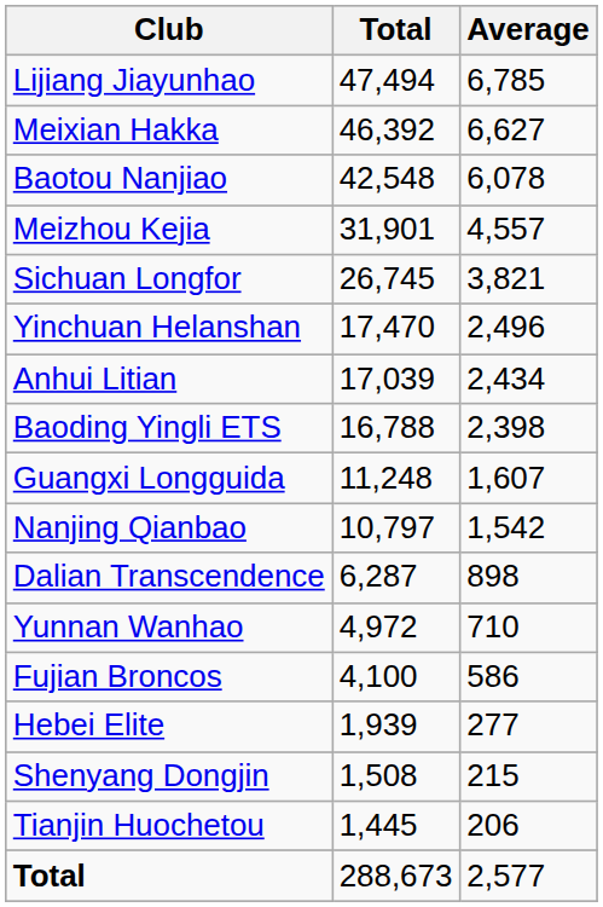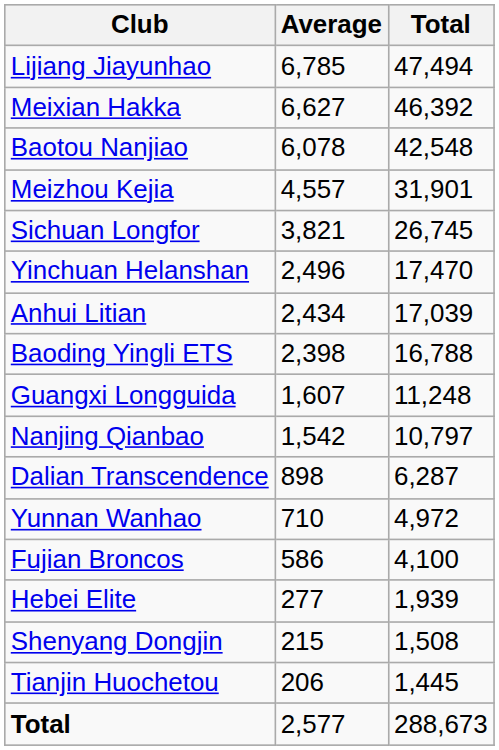 <table class="wikitable">
 <tr>
 <th>Club</th>
+<th>Average</th>
 <th>Total</th>
-<th>Average</th>
 </tr>
 <tr>
 <td><a href='#'>Lijiang Jiayunhao</a></td>
+<td>6,785</td>
 <td>47,494</td>
-<td>6,785</td>
 </tr>
 <tr>
 <td><a href='#'>Meixian Hakka</a></td>
+<td>6,627</td>
 <td>46,392</td>
-<td>6,627</td>
 </tr>
 <tr>
 <td><a href='#'>Baotou Nanjiao</a></td>
+<td>6,078</td>
 <td>42,548</td>
-<td>6,078</td>
 </tr>
 <tr>
 <td><a href='#'>Meizhou Kejia</a></td>
+<td>4,557</td>
 <td>31,901</td>
-<td>4,557</td>
 </tr>
 <tr>
 <td><a href='#'>Sichuan Longfor</a></td>
+<td>3,821</td>
 <td>26,745</td>
-<td>3,821</td>
 </tr>
 <tr>
 <td><a href='#'>Yinchuan Helanshan</a></td>
+<td>2,496</td>
 <td>17,470</td>
-<td>2,496</td>
 </tr>
 <tr>
 <td><a href='#'>Anhui Litian</a></td>
+<td>2,434</td>
 <td>17,039</td>
-<td>2,434</td>
 </tr>
 <tr>
 <td><a href='#'>Baoding Yingli ETS</a></td>
+<td>2,398</td>
 <td>16,788</td>
-<td>2,398</td>
 </tr>
 <tr>
 <td><a href='#'>Guangxi Longguida</a></td>
+<td>1,607</td>
 <td>11,248</td>
-<td>1,607</td>
 </tr>
 <tr>
 <td><a href='#'>Nanjing Qianbao</a></td>
+<td>1,542</td>
 <td>10,797</td>
-<td>1,542</td>
 </tr>
 <tr>
 <td><a href='#'>Dalian Transcendence</a></td>
+<td>898</td>
 <td>6,287</td>
-<td>898</td>
 </tr>
 <tr>
 <td><a href='#'>Yunnan Wanhao</a></td>
+<td>710</td>
 <td>4,972</td>
-<td>710</td>
 </tr>
 <tr>
 <td><a href='#'>Fujian Broncos</a></td>
+<td>586</td>
 <td>4,100</td>
-<td>586</td>
 </tr>
 <tr>
 <td><a href='#'>Hebei Elite</a></td>
+<td>277</td>
 <td>1,939</td>
-<td>277</td>
 </tr>
 <tr>
 <td><a href='#'>Shenyang Dongjin</a></td>
+<td>215</td>
 <td>1,508</td>
-<td>215</td>
 </tr>
 <tr>
 <td><a href='#'>Tianjin Huochetou</a></td>
+<td>206</td>
 <td>1,445</td>
-<td>206</td>
 </tr>
 <tr>
 <td><strong>Total</strong></td>
+<td>2,577</td>
 <td>288,673</td>
-<td>2,577</td>
 </tr>
 </table>
